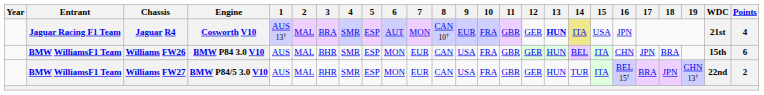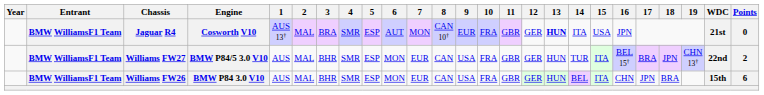 <table class="wikitable" style="text-align:center; font-size:85%">
 <tr>
 <th>Year</th>
 <th>Entrant</th>
 <th>Chassis</th>
 <th>Engine</th>
 <th>1</th>
 <th>2</th>
 <th>3</th>
 <th>4</th>
 <th>5</th>
 <th>6</th>
 <th>7</th>
 <th>8</th>
 <th>9</th>
 <th>10</th>
 <th>11</th>
 <th>12</th>
 <th>13</th>
 <th>14</th>
 <th>15</th>
 <th>16</th>
 <th>17</th>
 <th>18</th>
 <th>19</th>
 <th>WDC</th>
 <th><a href='#'>Points</a></th>
 </tr>
 <tr>
 <td></td>
-<th nowrap><a href='#'>Jaguar Racing F1 Team</a></th>
+<th nowrap><a href='#'>BMW</a> <a href='#'>WilliamsF1 Team</a></th>
 <th nowrap><a href='#'>Jaguar</a> <a href='#'>R4</a></th>
 <th nowrap><a href='#'>Cosworth</a> <a href='#'>V10</a></th>
 <td style="background:#CFCFFF;"><a href='#'>AUS</a><br><small>13<sup>†</sup></small></td>
 <td style="background:#EFCFFF;"><a href='#'>MAL</a><br></td>
 <td style="background:#EFCFFF;"><a href='#'>BRA</a><br></td>
 <td style="background:#CFCFFF;"><a href='#'>SMR</a><br></td>
 <td style="background:#EFCFFF;"><a href='#'>ESP</a><br></td>
 <td style="background:#CFCFFF;"><a href='#'>AUT</a><br></td>
 <td style="background:#EFCFFF;"><a href='#'>MON</a><br></td>
 <td style="background:#CFCFFF;"><a href='#'>CAN</a><br><small>10<sup>†</sup></small></td>
 <td style="background:#CFCFFF;"><a href='#'>EUR</a><br></td>
 <td style="background:#CFCFFF;"><a href='#'>FRA</a><br></td>
 <td style="background:#EFCFFF;"><a href='#'>GBR</a><br></td>
 <td><a href='#'>GER</a></td>
 <td><strong><a href='#'>HUN</a></strong></td>
-<td style="background: khaki;"><a href='#'>ITA</a></td>
+<td><a href='#'>ITA</a></td>
 <td><a href='#'>USA</a></td>
 <td><a href='#'>JPN</a></td>
 <td colspan=3></td>
 <th>21st</th>
-<th>4</th>
+<th>0</th>
+</tr>
+<tr>
+<td></td>
+<th nowrap><a href='#'>BMW</a> <a href='#'>WilliamsF1 Team</a></th>
+<th nowrap><a href='#'>Williams</a> <a href='#'>FW27</a></th>
+<th nowrap><a href='#'>BMW</a> P84/5 3.0 <a href='#'>V10</a></th>
+<td><a href='#'>AUS</a></td>
+<td><a href='#'>MAL</a></td>
+<td><a href='#'>BHR</a></td>
+<td><a href='#'>SMR</a></td>
+<td><a href='#'>ESP</a></td>
+<td><a href='#'>MON</a></td>
+<td><a href='#'>EUR</a></td>
+<td><a href='#'>CAN</a></td>
+<td><a href='#'>USA</a></td>
+<td><a href='#'>FRA</a></td>
+<td><a href='#'>GBR</a></td>
+<td><a href='#'>GER</a></td>
+<td><a href='#'>HUN</a></td>
+<td><a href='#'>TUR</a></td>
+<td style="background:#DFFFDF;"><a href='#'>ITA</a><br></td>
+<td style="background:#CFCFFF;"><a href='#'>BEL</a><br><small>15<sup>†</sup></small></td>
+<td style="background:#EFCFFF;"><a href='#'>BRA</a><br></td>
+<td style="background:#EFCFFF;"><a href='#'>JPN</a><br></td>
+<td style="background:#CFCFFF;"><a href='#'>CHN</a><br><small>13<sup>†</sup></small></td>
+<th>22nd</th>
+<th>2</th>
 </tr>
 <tr>
 <td></td>
 <th nowrap><a href='#'>BMW</a> <a href='#'>WilliamsF1 Team</a></th>
 <th nowrap><a href='#'>Williams</a> <a href='#'>FW26</a></th>
 <th nowrap><a href='#'>BMW</a> P84 3.0 <a href='#'>V10</a></th>
 <td><a href='#'>AUS</a></td>
 <td><a href='#'>MAL</a></td>
 <td><a href='#'>BHR</a></td>
 <td><a href='#'>SMR</a></td>
 <td><a href='#'>ESP</a></td>
 <td><a href='#'>MON</a></td>
 <td><a href='#'>EUR</a></td>
 <td><a href='#'>CAN</a></td>
 <td><a href='#'>USA</a></td>
 <td><a href='#'>FRA</a></td>
 <td><a href='#'>GBR</a></td>
 <td style="background:#DFFFDF;"><a href='#'>GER</a><br></td>
 <td style="background:#DFFFDF;"><a href='#'>HUN</a><br></td>
 <td style="background:#EFCFFF;"><a href='#'>BEL</a><br></td>
 <td style="background:#DFFFDF;"><a href='#'>ITA</a><br></td>
 <td><a href='#'>CHN</a></td>
 <td><a href='#'>JPN</a></td>
 <td><a href='#'>BRA</a></td>
 <td></td>
 <th>15th</th>
 <th>6</th>
 </tr>
 <tr>
-<td></td>
-<th nowrap><a href='#'>BMW</a> <a href='#'>WilliamsF1 Team</a></th>
-<th nowrap><a href='#'>Williams</a> <a href='#'>FW27</a></th>
-<th nowrap><a href='#'>BMW</a> P84/5 3.0 <a href='#'>V10</a></th>
-<td><a href='#'>AUS</a></td>
-<td><a href='#'>MAL</a></td>
-<td><a href='#'>BHR</a></td>
-<td><a href='#'>SMR</a></td>
-<td><a href='#'>ESP</a></td>
-<td><a href='#'>MON</a></td>
-<td><a href='#'>EUR</a></td>
-<td><a href='#'>CAN</a></td>
-<td><a href='#'>USA</a></td>
-<td><a href='#'>FRA</a></td>
-<td><a href='#'>GBR</a></td>
-<td><a href='#'>GER</a></td>
-<td><a href='#'>HUN</a></td>
-<td><a href='#'>TUR</a></td>
-<td style="background:#DFFFDF;"><a href='#'>ITA</a><br></td>
-<td style="background:#CFCFFF;"><a href='#'>BEL</a><br><small>15<sup>†</sup></small></td>
-<td style="background:#EFCFFF;"><a href='#'>BRA</a><br></td>
-<td style="background:#EFCFFF;"><a href='#'>JPN</a><br></td>
-<td style="background:#CFCFFF;"><a href='#'>CHN</a><br><small>13<sup>†</sup></small></td>
-<th>22nd</th>
-<th>2</th>
-</tr>
-<tr>
 <th colspan="25"></th>
 </tr>
 </table>
